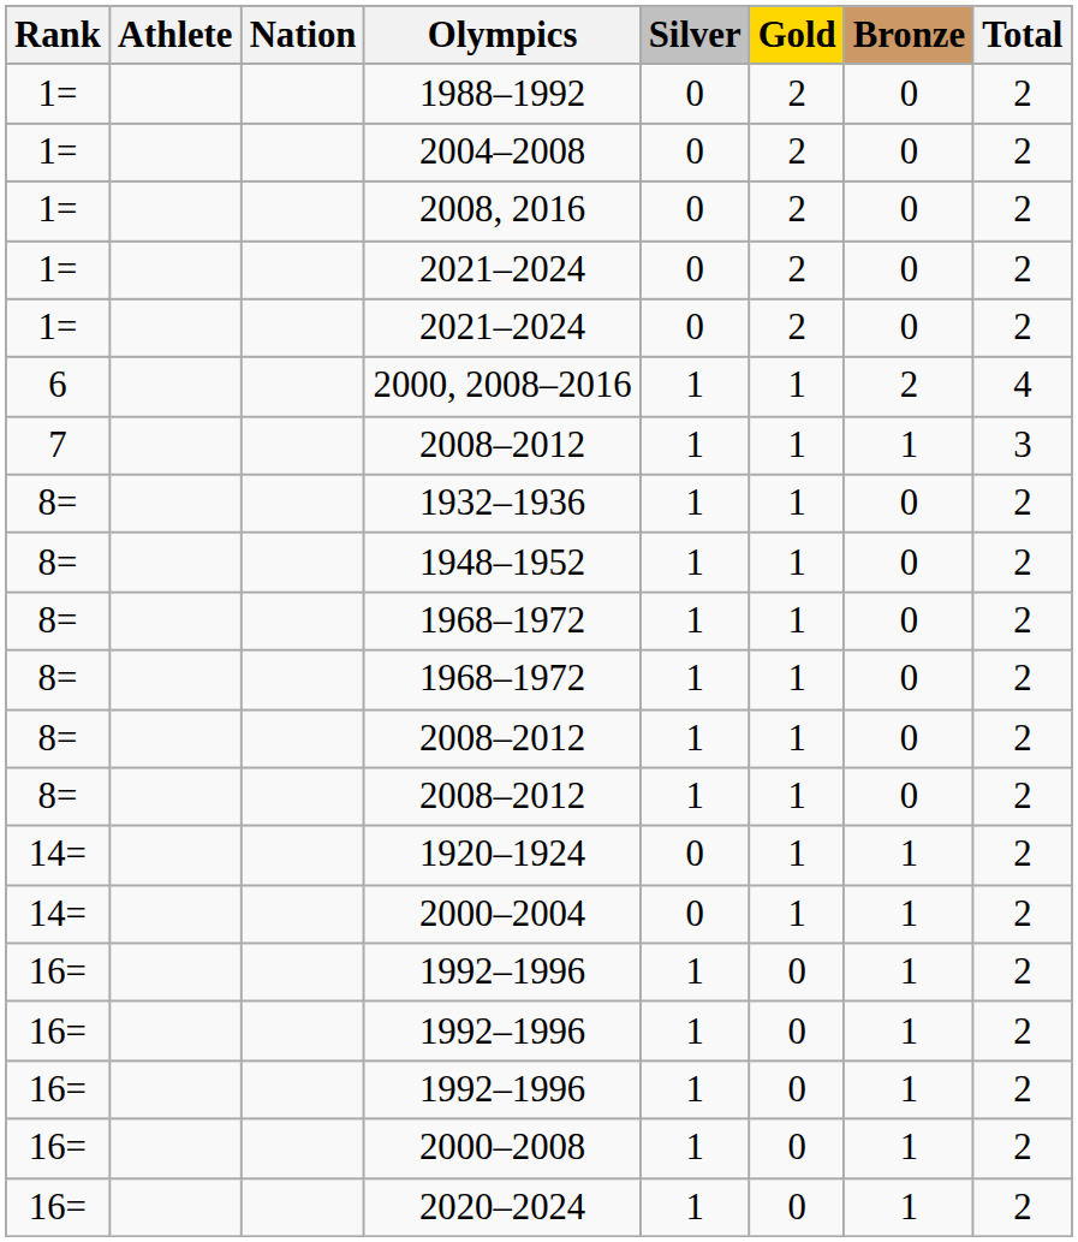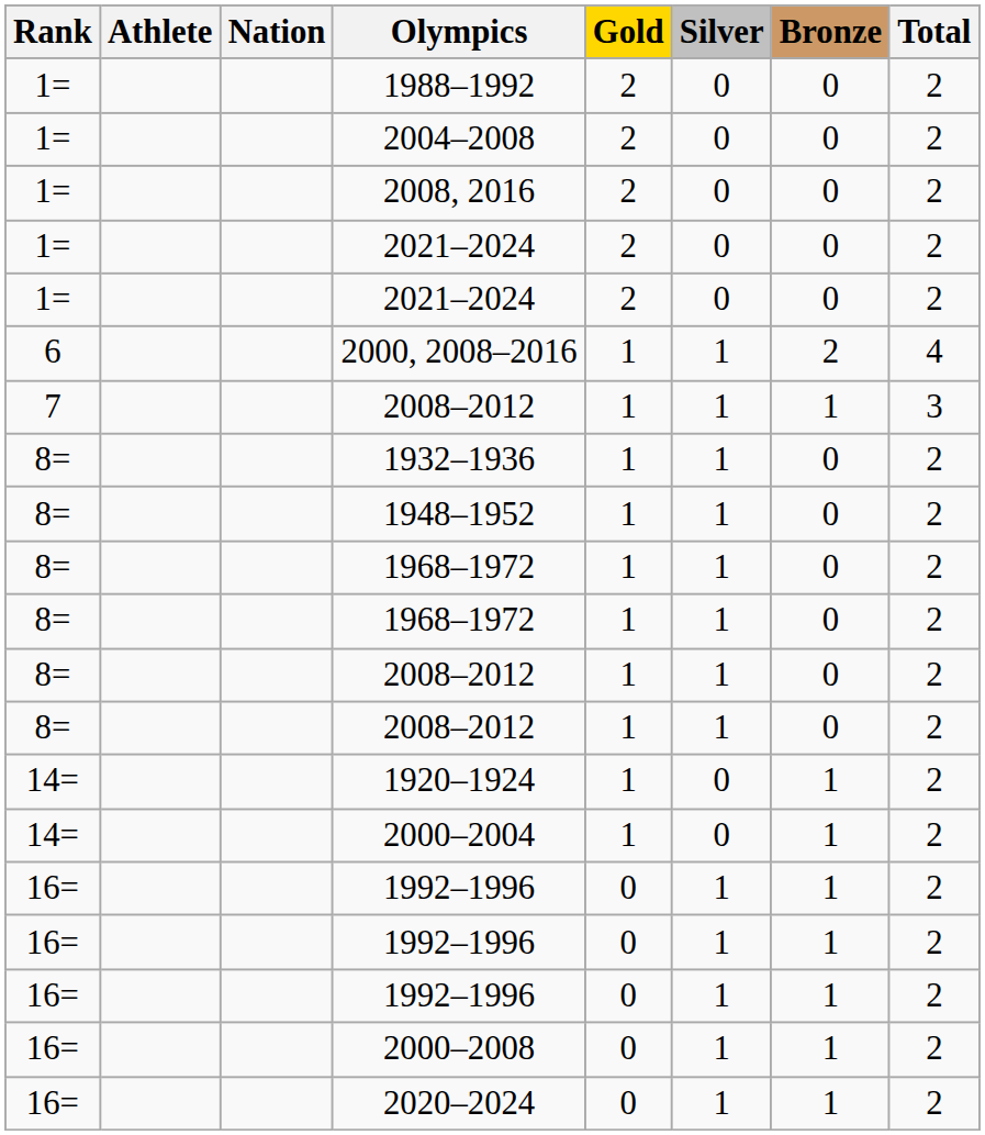 <table class="wikitable sortable" style="text-align:center">
 <tr>
 <th>Rank</th>
 <th>Athlete</th>
 <th>Nation</th>
 <th>Olympics</th>
+<th style="background-color:gold">Gold</th>
 <th style="background-color:silver">Silver</th>
-<th style="background-color:gold">Gold</th>
 <th style="background-color:#cc9966">Bronze</th>
 <th>Total</th>
 </tr>
 <tr>
 <td>1=</td>
 <td style="text-align:left"></td>
 <td style="text-align:left"></td>
 <td>1988–1992</td>
+<td>2</td>
 <td>0</td>
-<td>2</td>
 <td>0</td>
 <td>2</td>
 </tr>
 <tr>
 <td>1=</td>
 <td style="text-align:left"></td>
 <td style="text-align:left"></td>
 <td>2004–2008</td>
+<td>2</td>
 <td>0</td>
-<td>2</td>
 <td>0</td>
 <td>2</td>
 </tr>
 <tr>
 <td>1=</td>
 <td style="text-align:left"></td>
 <td style="text-align:left"></td>
 <td>2008, 2016</td>
+<td>2</td>
 <td>0</td>
-<td>2</td>
 <td>0</td>
 <td>2</td>
 </tr>
 <tr>
 <td>1=</td>
 <td style="text-align:left"></td>
 <td style="text-align:left"></td>
 <td>2021–2024</td>
+<td>2</td>
 <td>0</td>
-<td>2</td>
 <td>0</td>
 <td>2</td>
 </tr>
 <tr>
 <td>1=</td>
 <td style="text-align:left"></td>
 <td style="text-align:left"></td>
 <td>2021–2024</td>
+<td>2</td>
 <td>0</td>
-<td>2</td>
 <td>0</td>
 <td>2</td>
 </tr>
 <tr>
 <td>6</td>
 <td style="text-align:left"></td>
 <td style="text-align:left"></td>
 <td>2000, 2008–2016</td>
 <td>1</td>
 <td>1</td>
 <td>2</td>
 <td>4</td>
 </tr>
 <tr>
 <td>7</td>
 <td style="text-align:left"></td>
 <td style="text-align:left"></td>
 <td>2008–2012</td>
 <td>1</td>
 <td>1</td>
 <td>1</td>
 <td>3</td>
 </tr>
 <tr>
 <td>8=</td>
 <td style="text-align:left"></td>
 <td style="text-align:left"></td>
 <td>1932–1936</td>
 <td>1</td>
 <td>1</td>
 <td>0</td>
 <td>2</td>
 </tr>
 <tr>
 <td>8=</td>
 <td style="text-align:left"></td>
 <td style="text-align:left"></td>
 <td>1948–1952</td>
 <td>1</td>
 <td>1</td>
 <td>0</td>
 <td>2</td>
 </tr>
 <tr>
 <td>8=</td>
 <td style="text-align:left"></td>
 <td style="text-align:left"></td>
 <td>1968–1972</td>
 <td>1</td>
 <td>1</td>
 <td>0</td>
 <td>2</td>
 </tr>
 <tr>
 <td>8=</td>
 <td style="text-align:left"></td>
 <td style="text-align:left"></td>
 <td>1968–1972</td>
 <td>1</td>
 <td>1</td>
 <td>0</td>
 <td>2</td>
 </tr>
 <tr>
 <td>8=</td>
 <td style="text-align:left"></td>
 <td style="text-align:left"></td>
 <td>2008–2012</td>
 <td>1</td>
 <td>1</td>
 <td>0</td>
 <td>2</td>
 </tr>
 <tr>
 <td>8=</td>
 <td style="text-align:left"></td>
 <td style="text-align:left"></td>
 <td>2008–2012</td>
 <td>1</td>
 <td>1</td>
 <td>0</td>
 <td>2</td>
 </tr>
 <tr>
 <td>14=</td>
 <td style="text-align:left"></td>
 <td style="text-align:left"></td>
 <td>1920–1924</td>
+<td>1</td>
 <td>0</td>
-<td>1</td>
 <td>1</td>
 <td>2</td>
 </tr>
 <tr>
 <td>14=</td>
 <td style="text-align:left"></td>
 <td style="text-align:left"></td>
 <td>2000–2004</td>
+<td>1</td>
+<td>0</td>
+<td>1</td>
+<td>2</td>
+</tr>
+<tr>
+<td>16=</td>
+<td style="text-align:left"></td>
+<td style="text-align:left"></td>
+<td>1992–1996</td>
 <td>0</td>
 <td>1</td>
 <td>1</td>
 <td>2</td>
 </tr>
 <tr>
 <td>16=</td>
 <td style="text-align:left"></td>
 <td style="text-align:left"></td>
 <td>1992–1996</td>
+<td>0</td>
 <td>1</td>
-<td>0</td>
 <td>1</td>
 <td>2</td>
 </tr>
 <tr>
 <td>16=</td>
 <td style="text-align:left"></td>
 <td style="text-align:left"></td>
 <td>1992–1996</td>
-<td>1</td>
 <td>0</td>
 <td>1</td>
-<td>2</td>
-</tr>
-<tr>
-<td>16=</td>
-<td style="text-align:left"></td>
-<td style="text-align:left"></td>
-<td>1992–1996</td>
-<td>1</td>
-<td>0</td>
 <td>1</td>
 <td>2</td>
 </tr>
 <tr>
 <td>16=</td>
 <td style="text-align:left"></td>
 <td style="text-align:left"></td>
 <td>2000–2008</td>
+<td>0</td>
 <td>1</td>
-<td>0</td>
 <td>1</td>
 <td>2</td>
 </tr>
 <tr>
 <td>16=</td>
 <td style="text-align:left"></td>
 <td style="text-align:left"></td>
 <td>2020–2024</td>
+<td>0</td>
 <td>1</td>
-<td>0</td>
 <td>1</td>
 <td>2</td>
 </tr>
 </table>
